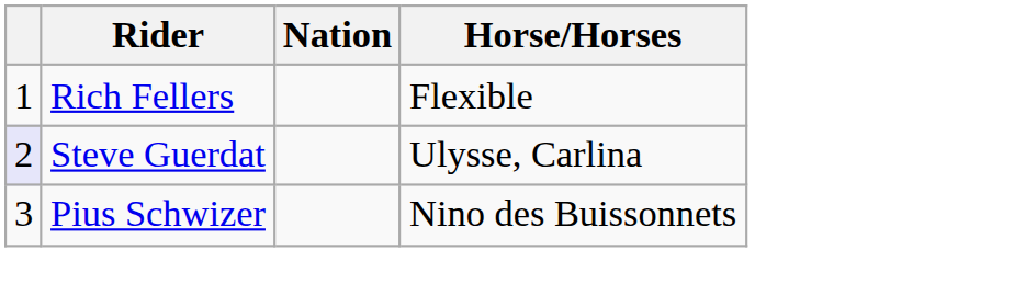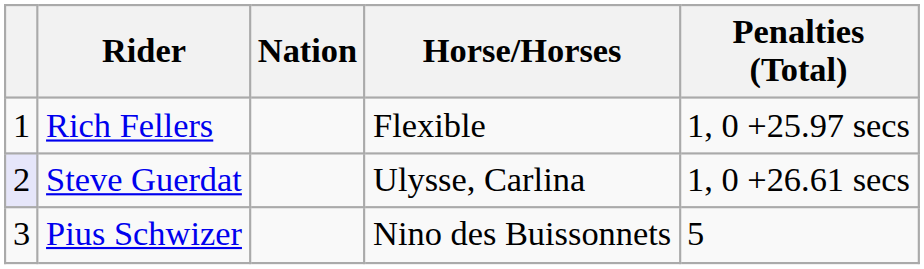 <table class="wikitable">
 <tr>
 <th></th>
 <th>Rider</th>
 <th>Nation</th>
 <th>Horse/Horses</th>
+<th>Penalties<br>(Total)</th>
 </tr>
 <tr>
 <td>1</td>
 <td><a href='#'>Rich Fellers</a></td>
 <td></td>
 <td>Flexible</td>
+<td>1, 0 +25.97 secs</td>
 </tr>
 <tr>
 <td style="background: lavender;">2</td>
 <td><a href='#'>Steve Guerdat</a></td>
 <td></td>
 <td>Ulysse, Carlina</td>
+<td>1, 0 +26.61 secs</td>
 </tr>
 <tr>
 <td>3</td>
 <td><a href='#'>Pius Schwizer</a></td>
 <td></td>
 <td>Nino des Buissonnets</td>
+<td>5</td>
 </tr>
 </table>
